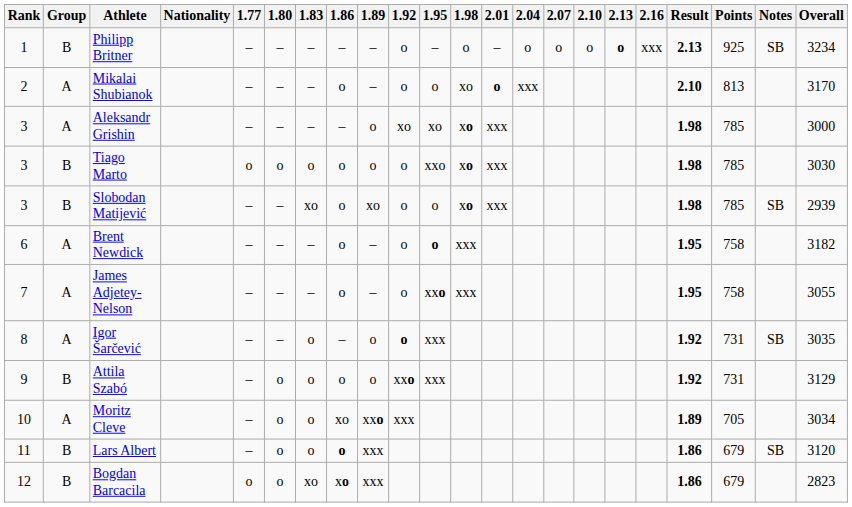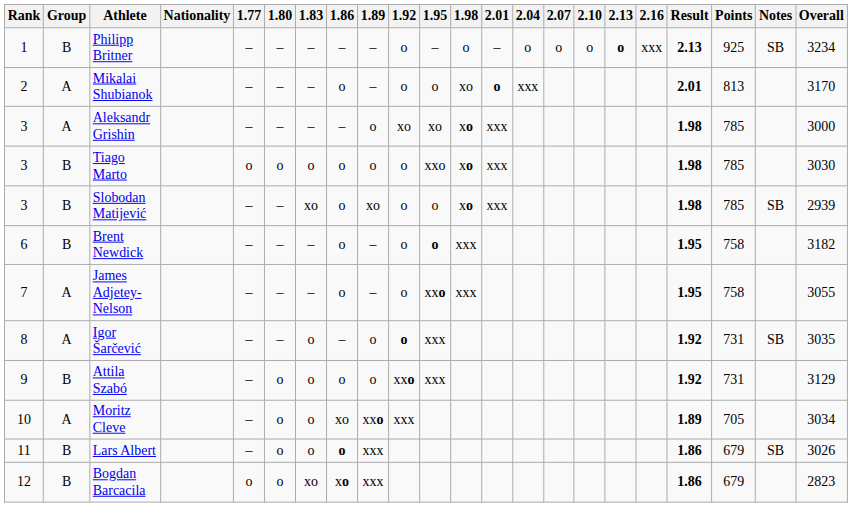 <table class="wikitable sortable" style="text-align:center;font-size:90%">
 <tr>
 <th>Rank</th>
 <th>Group</th>
 <th>Athlete</th>
 <th>Nationality</th>
 <th>1.77</th>
 <th>1.80</th>
 <th>1.83</th>
 <th>1.86</th>
 <th>1.89</th>
 <th>1.92</th>
 <th>1.95</th>
 <th>1.98</th>
 <th>2.01</th>
 <th>2.04</th>
 <th>2.07</th>
 <th>2.10</th>
 <th>2.13</th>
 <th>2.16</th>
 <th>Result</th>
 <th>Points</th>
 <th>Notes</th>
 <th>Overall</th>
 </tr>
 <tr>
 <td>1</td>
 <td>B</td>
 <td align="left"><a href='#'>Philipp Britner</a></td>
 <td align=left></td>
 <td>–</td>
 <td>–</td>
 <td>–</td>
 <td>–</td>
 <td>–</td>
 <td>o</td>
 <td>–</td>
 <td>o</td>
 <td>–</td>
 <td>o</td>
 <td>o</td>
 <td>o</td>
 <td><strong>o</strong></td>
 <td>xxx</td>
 <td><strong>2.13</strong></td>
 <td>925</td>
 <td>SB</td>
 <td>3234</td>
 </tr>
 <tr>
 <td>2</td>
 <td>A</td>
 <td align="left"><a href='#'>Mikalai Shubianok</a></td>
 <td align=left></td>
 <td>–</td>
 <td>–</td>
 <td>–</td>
 <td>o</td>
 <td>–</td>
 <td>o</td>
 <td>o</td>
 <td>xo</td>
 <td><strong>o</strong></td>
 <td>xxx</td>
 <td></td>
 <td></td>
 <td></td>
 <td></td>
-<td><strong>2.10</strong></td>
+<td><strong>2.01</strong></td>
 <td>813</td>
 <td></td>
 <td>3170</td>
 </tr>
 <tr>
 <td>3</td>
 <td>A</td>
 <td align="left"><a href='#'>Aleksandr Grishin</a></td>
 <td align=left></td>
 <td>–</td>
 <td>–</td>
 <td>–</td>
 <td>–</td>
 <td>o</td>
 <td>xo</td>
 <td>xo</td>
 <td>x<strong>o</strong></td>
 <td>xxx</td>
 <td></td>
 <td></td>
 <td></td>
 <td></td>
 <td></td>
 <td><strong>1.98</strong></td>
 <td>785</td>
 <td></td>
 <td>3000</td>
 </tr>
 <tr>
 <td>3</td>
 <td>B</td>
 <td align="left"><a href='#'>Tiago Marto</a></td>
 <td align=left></td>
 <td>o</td>
 <td>o</td>
 <td>o</td>
 <td>o</td>
 <td>o</td>
 <td>o</td>
 <td>xxo</td>
 <td>x<strong>o</strong></td>
 <td>xxx</td>
 <td></td>
 <td></td>
 <td></td>
 <td></td>
 <td></td>
 <td><strong>1.98</strong></td>
 <td>785</td>
 <td></td>
 <td>3030</td>
 </tr>
 <tr>
 <td>3</td>
 <td>B</td>
 <td align="left"><a href='#'>Slobodan Matijević</a></td>
 <td align=left></td>
 <td>–</td>
 <td>–</td>
 <td>xo</td>
 <td>o</td>
 <td>xo</td>
 <td>o</td>
 <td>o</td>
 <td>x<strong>o</strong></td>
 <td>xxx</td>
 <td></td>
 <td></td>
 <td></td>
 <td></td>
 <td></td>
 <td><strong>1.98</strong></td>
 <td>785</td>
 <td>SB</td>
 <td>2939</td>
 </tr>
 <tr>
 <td>6</td>
-<td>A</td>
+<td>B</td>
 <td align="left"><a href='#'>Brent Newdick</a></td>
 <td align=left></td>
 <td>–</td>
 <td>–</td>
 <td>–</td>
 <td>o</td>
 <td>–</td>
 <td>o</td>
 <td><strong>o</strong></td>
 <td>xxx</td>
 <td></td>
 <td></td>
 <td></td>
 <td></td>
 <td></td>
 <td></td>
 <td><strong>1.95</strong></td>
 <td>758</td>
 <td></td>
 <td>3182</td>
 </tr>
 <tr>
 <td>7</td>
 <td>A</td>
 <td align="left"><a href='#'>James Adjetey-Nelson</a></td>
 <td align=left></td>
 <td>–</td>
 <td>–</td>
 <td>–</td>
 <td>o</td>
 <td>–</td>
 <td>o</td>
 <td>xx<strong>o</strong></td>
 <td>xxx</td>
 <td></td>
 <td></td>
 <td></td>
 <td></td>
 <td></td>
 <td></td>
 <td><strong>1.95</strong></td>
 <td>758</td>
 <td></td>
 <td>3055</td>
 </tr>
 <tr>
 <td>8</td>
 <td>A</td>
 <td align="left"><a href='#'>Igor Šarčević</a></td>
 <td align=left></td>
 <td>–</td>
 <td>–</td>
 <td>o</td>
 <td>–</td>
 <td>o</td>
 <td><strong>o</strong></td>
 <td>xxx</td>
 <td></td>
 <td></td>
 <td></td>
 <td></td>
 <td></td>
 <td></td>
 <td></td>
 <td><strong>1.92</strong></td>
 <td>731</td>
 <td>SB</td>
 <td>3035</td>
 </tr>
 <tr>
 <td>9</td>
 <td>B</td>
 <td align="left"><a href='#'>Attila Szabó</a></td>
 <td align=left></td>
 <td>–</td>
 <td>o</td>
 <td>o</td>
 <td>o</td>
 <td>o</td>
 <td>xx<strong>o</strong></td>
 <td>xxx</td>
 <td></td>
 <td></td>
 <td></td>
 <td></td>
 <td></td>
 <td></td>
 <td></td>
 <td><strong>1.92</strong></td>
 <td>731</td>
 <td></td>
 <td>3129</td>
 </tr>
 <tr>
 <td>10</td>
 <td>A</td>
 <td align="left"><a href='#'>Moritz Cleve</a></td>
 <td align=left></td>
 <td>–</td>
 <td>o</td>
 <td>o</td>
 <td>xo</td>
 <td>xx<strong>o</strong></td>
 <td>xxx</td>
 <td></td>
 <td></td>
 <td></td>
 <td></td>
 <td></td>
 <td></td>
 <td></td>
 <td></td>
 <td><strong>1.89</strong></td>
 <td>705</td>
 <td></td>
 <td>3034</td>
 </tr>
 <tr>
 <td>11</td>
 <td>B</td>
 <td align="left"><a href='#'>Lars Albert</a></td>
 <td align=left></td>
 <td>–</td>
 <td>o</td>
 <td>o</td>
 <td><strong>o</strong></td>
 <td>xxx</td>
 <td></td>
 <td></td>
 <td></td>
 <td></td>
 <td></td>
 <td></td>
 <td></td>
 <td></td>
 <td></td>
 <td><strong>1.86</strong></td>
 <td>679</td>
 <td>SB</td>
-<td>3120</td>
+<td>3026</td>
 </tr>
 <tr>
 <td>12</td>
 <td>B</td>
 <td align="left"><a href='#'>Bogdan Barcacila</a></td>
 <td align=left></td>
 <td>o</td>
 <td>o</td>
 <td>xo</td>
 <td>x<strong>o</strong></td>
 <td>xxx</td>
 <td></td>
 <td></td>
 <td></td>
 <td></td>
 <td></td>
 <td></td>
 <td></td>
 <td></td>
 <td></td>
 <td><strong>1.86</strong></td>
 <td>679</td>
 <td></td>
 <td>2823</td>
 </tr>
 </table>
